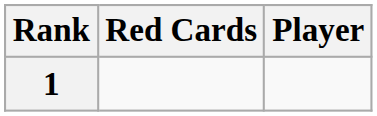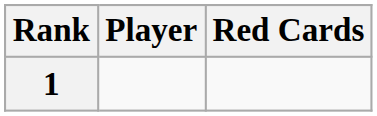 <table class="wikitable sortable" style="text-align:center">
 <tr>
 <th>Rank</th>
+<th>Player</th>
 <th> Red Cards</th>
-<th>Player</th>
 </tr>
 <tr>
 <th>1</th>
+<td align="left"></td>
 <td></td>
-<td align="left"></td>
 </tr>
 </table>
